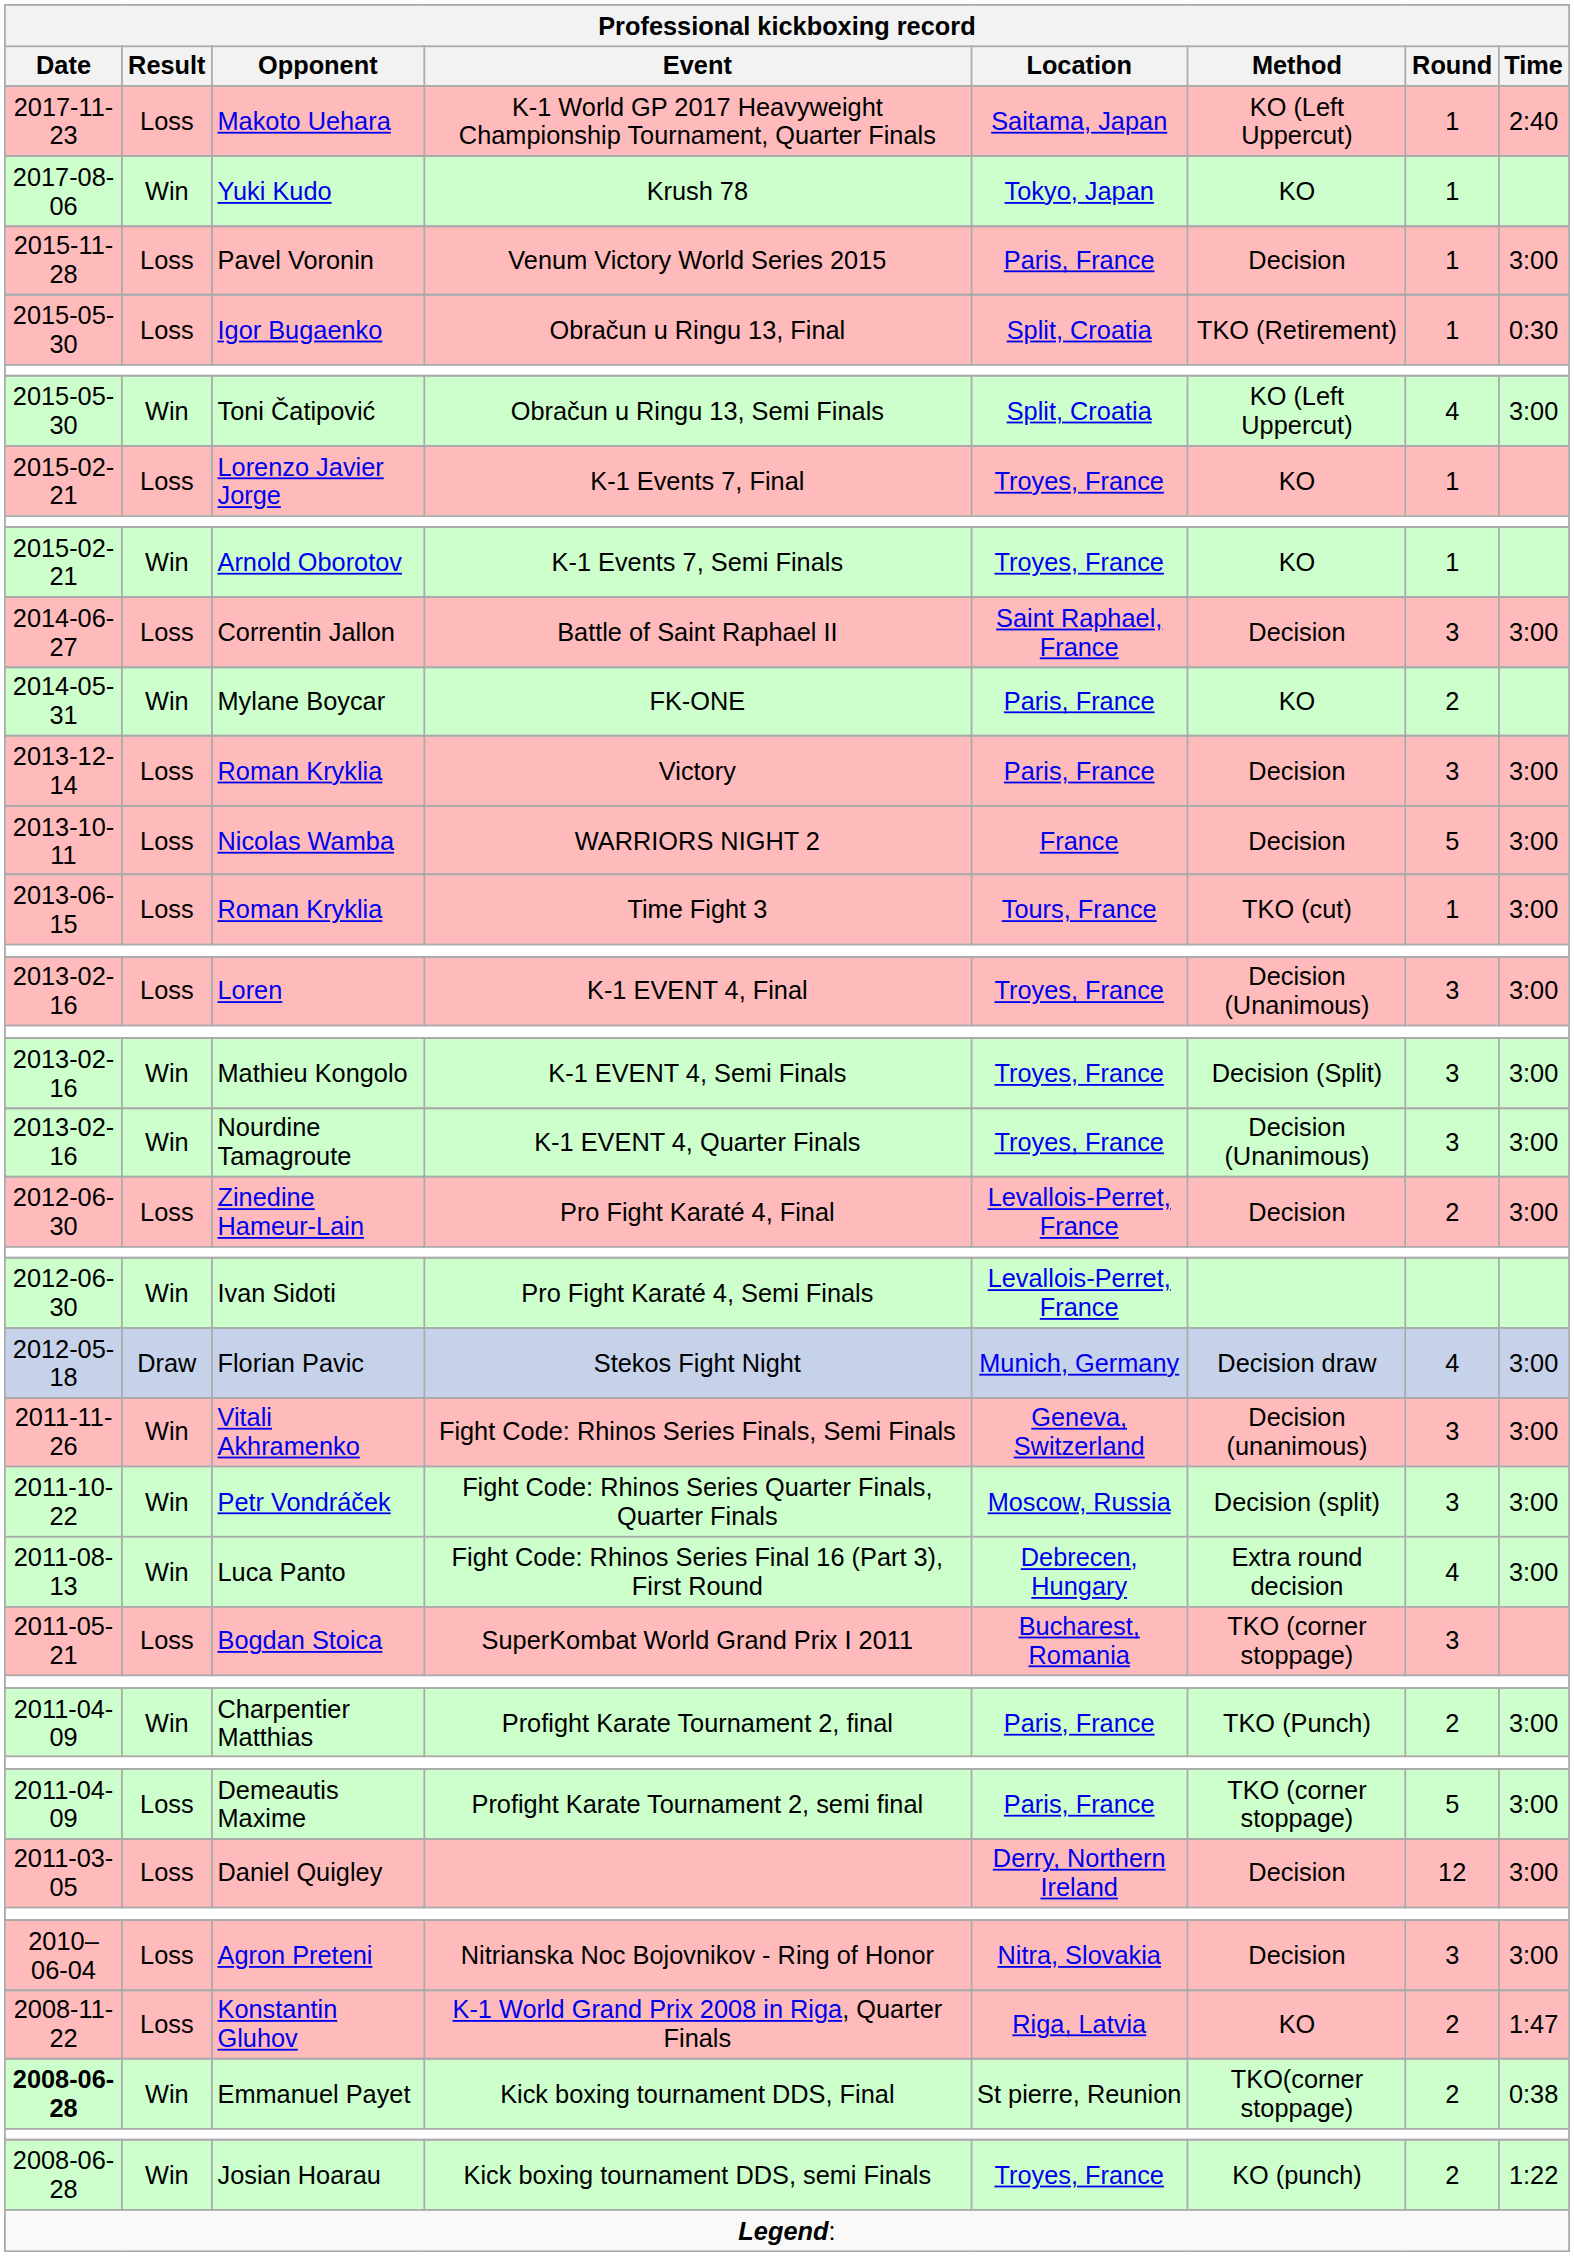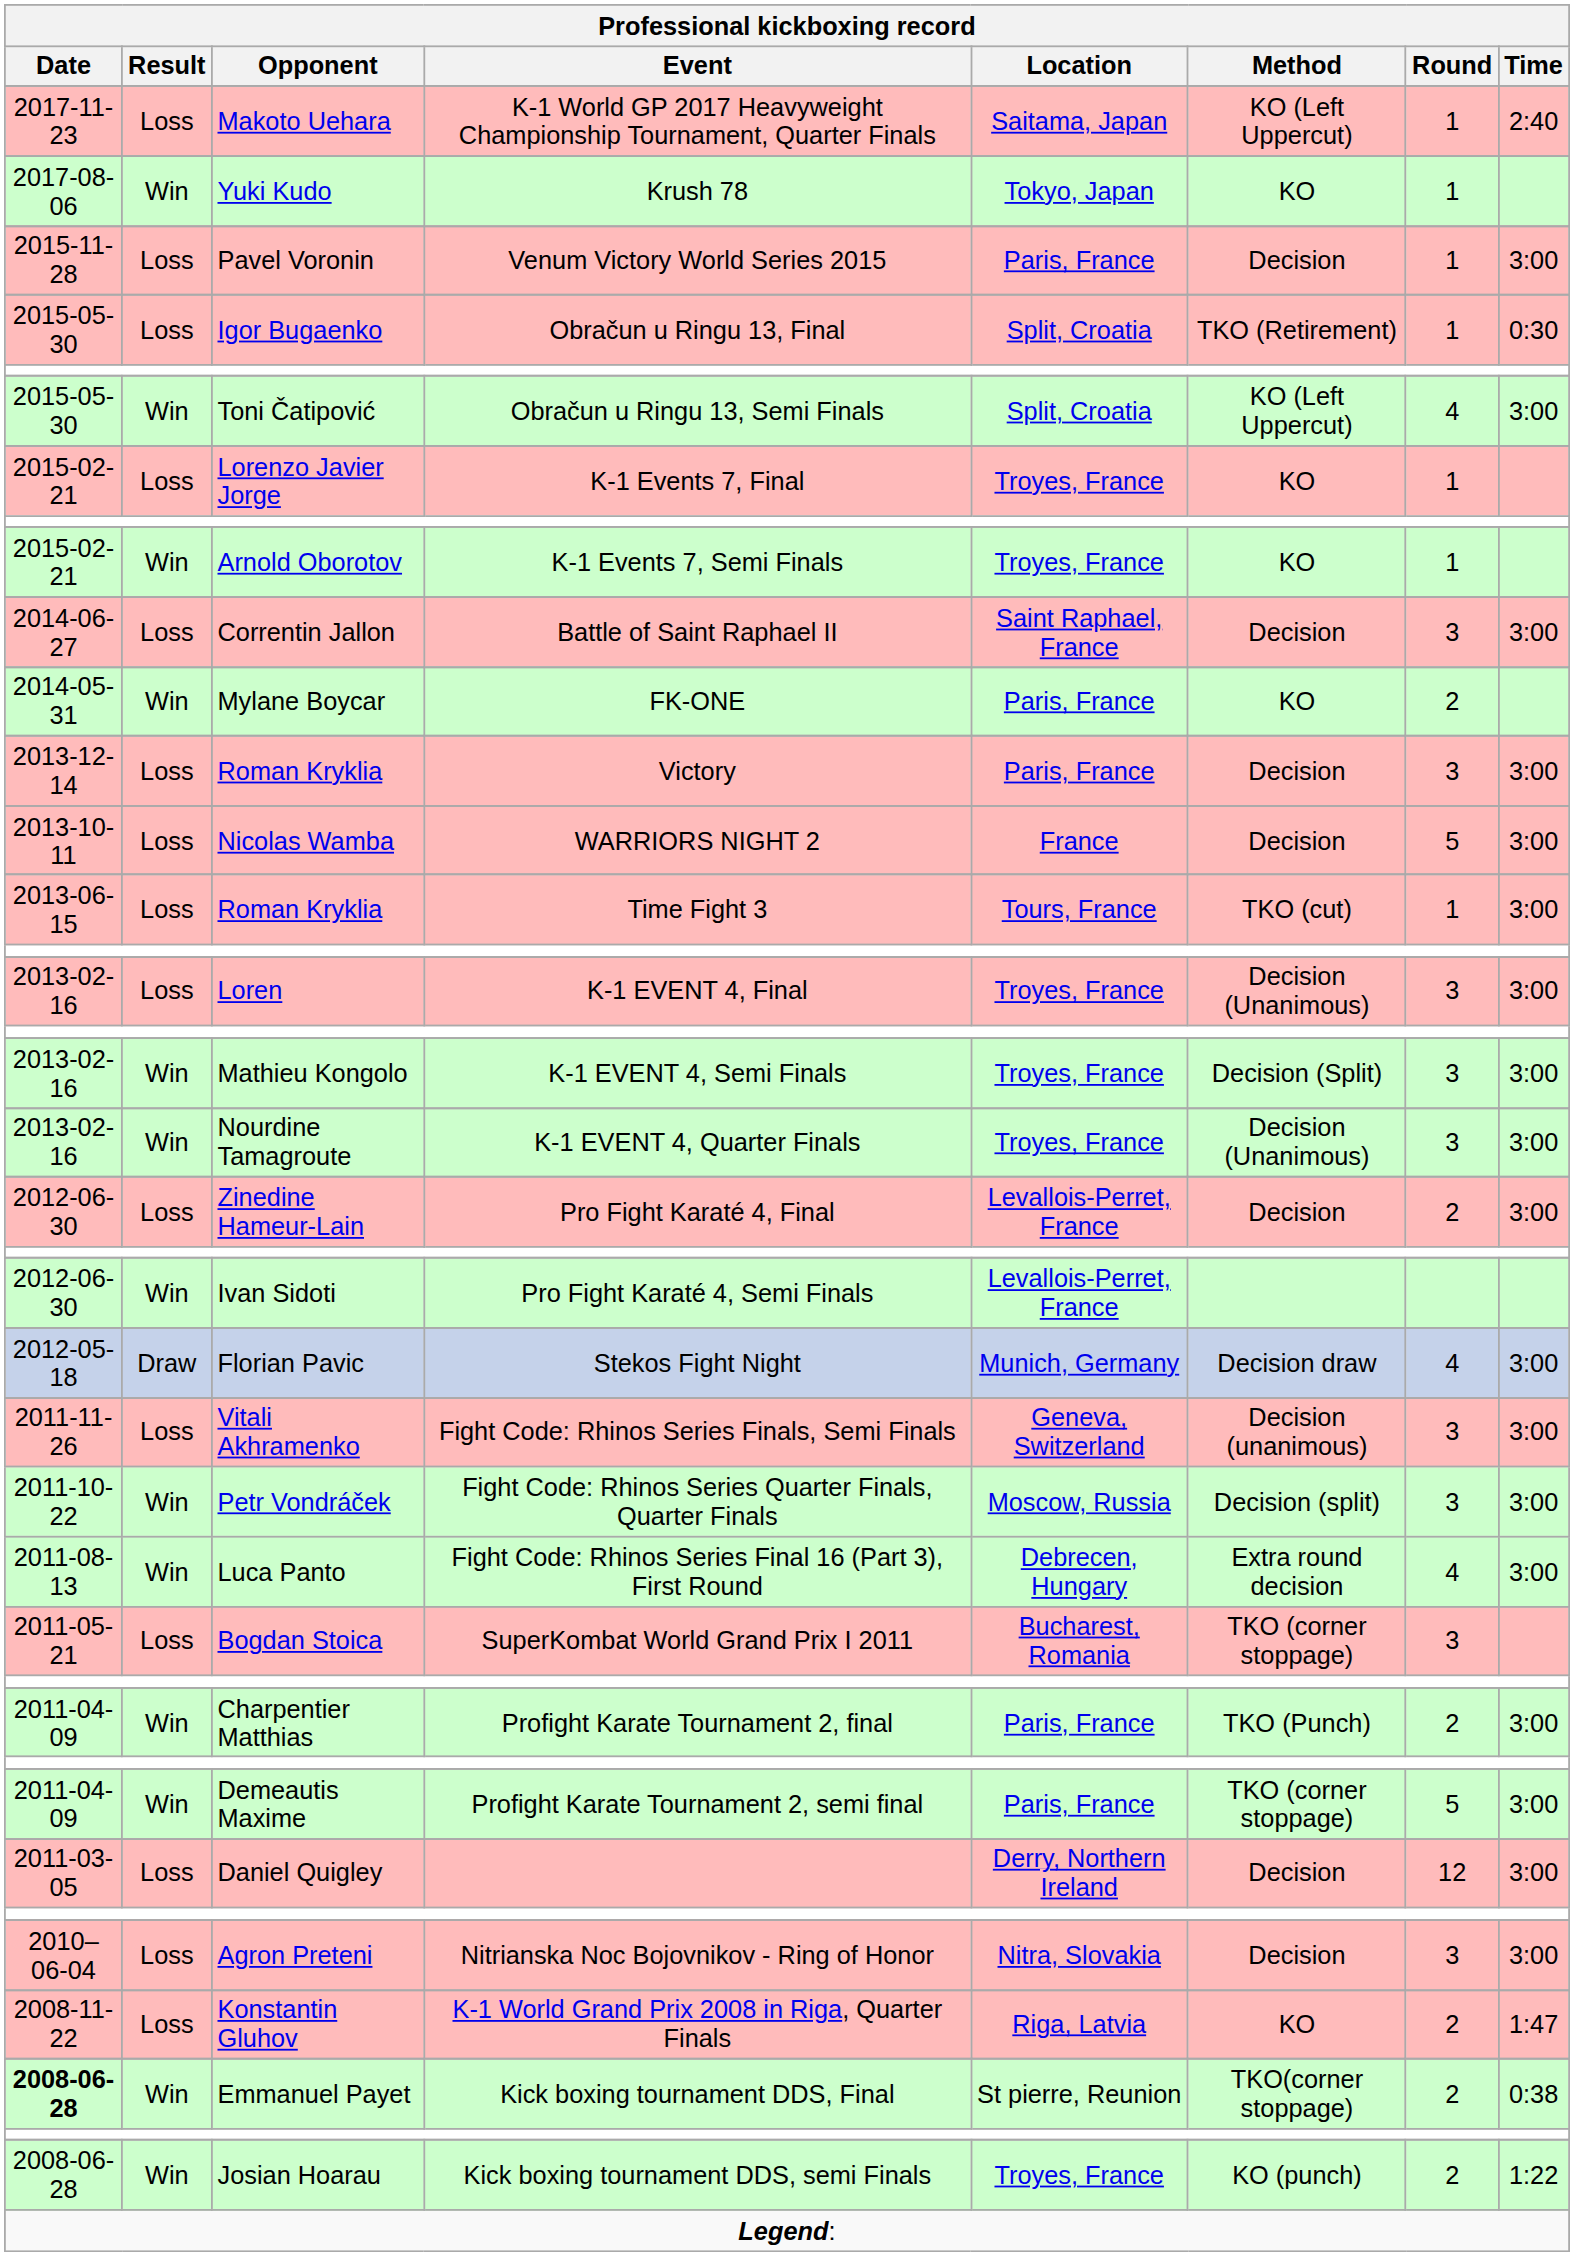 <table class="wikitable collapsible" style="text-align:center; font-size:88%">
 <tr>
 <th colspan=8>Professional kickboxing record</th>
 </tr>
 <tr>
 <th>Date</th>
 <th>Result</th>
 <th>Opponent</th>
 <th>Event</th>
 <th>Location</th>
 <th>Method</th>
 <th>Round</th>
 <th>Time</th>
 </tr>
 <tr>
 </tr>
 <tr align="center" bgcolor="#FFBBBB">
 <td>2017-11-23</td>
 <td>Loss</td>
 <td align=left> <a href='#'>Makoto Uehara</a></td>
 <td>K-1 World GP 2017 Heavyweight Championship Tournament, Quarter Finals</td>
 <td><a href='#'>Saitama, Japan</a></td>
 <td>KO (Left Uppercut)</td>
 <td>1</td>
 <td>2:40</td>
 </tr>
 <tr>
 </tr>
 <tr bgcolor= "#CCFFCC">
 <td>2017-08-06</td>
 <td>Win</td>
 <td align=left> <a href='#'>Yuki Kudo</a></td>
 <td>Krush 78</td>
 <td><a href='#'>Tokyo, Japan</a></td>
 <td>KO</td>
 <td>1</td>
 <td></td>
 </tr>
 <tr |->
 </tr>
 <tr align="center" bgcolor="#FFBBBB">
 <td>2015-11-28</td>
 <td>Loss</td>
 <td align=left> Pavel Voronin</td>
 <td>Venum Victory World Series 2015 </td>
 <td><a href='#'>Paris, France</a></td>
 <td>Decision</td>
 <td>1</td>
 <td>3:00</td>
 </tr>
 <tr>
 </tr>
 <tr bgcolor="#FFBBBB">
 <td>2015-05-30</td>
 <td>Loss</td>
 <td align=left> <a href='#'>Igor Bugaenko</a></td>
 <td>Obračun u Ringu 13, Final</td>
 <td><a href='#'>Split, Croatia</a></td>
 <td>TKO (Retirement)</td>
 <td>1</td>
 <td>0:30</td>
 </tr>
 <tr>
 <th style="background:white" colspan=9></th>
 </tr>
 <tr>
 </tr>
 <tr bgcolor="#CCFFCC">
 <td>2015-05-30</td>
 <td>Win</td>
 <td align=left> Toni Čatipović</td>
 <td>Obračun u Ringu 13, Semi Finals</td>
 <td><a href='#'>Split, Croatia</a></td>
 <td>KO (Left Uppercut)</td>
 <td>4</td>
 <td>3:00</td>
 </tr>
 <tr>
 </tr>
 <tr bgcolor= "#FFBBBB">
 <td>2015-02-21</td>
 <td>Loss</td>
 <td align=left> <a href='#'>Lorenzo Javier Jorge</a></td>
 <td>K-1 Events 7, Final</td>
 <td><a href='#'>Troyes, France</a></td>
 <td>KO</td>
 <td>1</td>
 <td></td>
 </tr>
 <tr>
 <th style="background:white" colspan=9></th>
 </tr>
 <tr>
 </tr>
 <tr bgcolor= "#CCFFCC">
 <td>2015-02-21</td>
 <td>Win</td>
 <td align=left> <a href='#'>Arnold Oborotov</a></td>
 <td>K-1 Events 7, Semi Finals</td>
 <td><a href='#'>Troyes, France</a></td>
 <td>KO</td>
 <td>1</td>
 <td></td>
 </tr>
 <tr>
 </tr>
 <tr bgcolor="#FFBBBB">
 <td>2014-06-27</td>
 <td>Loss</td>
 <td align=left> Correntin Jallon</td>
 <td>Battle of Saint Raphael II</td>
 <td><a href='#'>Saint Raphael, France</a></td>
 <td>Decision</td>
 <td>3</td>
 <td>3:00</td>
 </tr>
 <tr>
 </tr>
 <tr bgcolor="#CCFFCC">
 <td>2014-05-31</td>
 <td>Win</td>
 <td align=left> Mylane Boycar</td>
 <td>FK-ONE</td>
 <td><a href='#'>Paris, France</a></td>
 <td>KO</td>
 <td>2</td>
 <td></td>
 </tr>
 <tr>
 </tr>
 <tr bgcolor="#FFBBBB">
 <td>2013-12-14</td>
 <td>Loss</td>
 <td align=left> <a href='#'>Roman Kryklia</a></td>
 <td>Victory</td>
 <td><a href='#'>Paris, France</a></td>
 <td>Decision</td>
 <td>3</td>
 <td>3:00</td>
 </tr>
 <tr>
 </tr>
 <tr style="text-align:center; background:#FFBBBB">
 <td>2013-10-11</td>
 <td>Loss</td>
 <td align=left> <a href='#'>Nicolas Wamba</a></td>
 <td>WARRIORS NIGHT 2</td>
 <td><a href='#'>France</a></td>
 <td>Decision</td>
 <td>5</td>
 <td>3:00</td>
 </tr>
 <tr>
 </tr>
 <tr bgcolor="#FFBBBB">
 <td>2013-06-15</td>
 <td>Loss</td>
 <td align=left> <a href='#'>Roman Kryklia</a></td>
 <td>Time Fight 3</td>
 <td><a href='#'>Tours, France</a></td>
 <td>TKO (cut)</td>
 <td>1</td>
 <td>3:00</td>
 </tr>
 <tr>
 <th style="background:white" colspan=9></th>
 </tr>
 <tr>
 </tr>
 <tr bgcolor="#FFBBBB">
 <td>2013-02-16</td>
 <td>Loss</td>
 <td align=left> <a href='#'>Loren</a></td>
 <td>K-1 EVENT 4, Final</td>
 <td><a href='#'>Troyes, France</a></td>
 <td>Decision (Unanimous)</td>
 <td>3</td>
 <td>3:00</td>
 </tr>
 <tr>
 <th style="background:white" colspan=9></th>
 </tr>
 <tr>
 </tr>
 <tr bgcolor="#CCFFCC">
 <td>2013-02-16</td>
 <td>Win</td>
 <td align=left> Mathieu Kongolo</td>
 <td>K-1 EVENT 4, Semi Finals</td>
 <td><a href='#'>Troyes, France</a></td>
 <td>Decision (Split)</td>
 <td>3</td>
 <td>3:00</td>
 </tr>
 <tr>
 </tr>
 <tr bgcolor="#CCFFCC">
 <td>2013-02-16</td>
 <td>Win</td>
 <td align=left> Nourdine Tamagroute</td>
 <td>K-1 EVENT 4, Quarter Finals</td>
 <td><a href='#'>Troyes, France</a></td>
 <td>Decision (Unanimous)</td>
 <td>3</td>
 <td>3:00</td>
 </tr>
 <tr>
 </tr>
 <tr bgcolor="#FFBBBB">
 <td>2012-06-30</td>
 <td>Loss</td>
 <td align=left> <a href='#'>Zinedine Hameur-Lain</a></td>
 <td>Pro Fight Karaté 4, Final</td>
 <td><a href='#'>Levallois-Perret, France</a></td>
 <td>Decision</td>
 <td>2</td>
 <td>3:00</td>
 </tr>
 <tr>
 <th style="background:white" colspan=9></th>
 </tr>
 <tr>
 </tr>
 <tr bgcolor="#CCFFCC">
 <td>2012-06-30</td>
 <td>Win</td>
 <td align=left> Ivan Sidoti</td>
 <td>Pro Fight Karaté 4, Semi Finals</td>
 <td><a href='#'>Levallois-Perret, France</a></td>
 <td></td>
 <td></td>
 <td></td>
 </tr>
 <tr>
 </tr>
 <tr bgcolor="#c5d2ea">
 <td>2012-05-18</td>
 <td>Draw</td>
 <td align=left> Florian Pavic</td>
 <td>Stekos Fight Night</td>
 <td><a href='#'>Munich, Germany</a></td>
 <td>Decision draw</td>
 <td>4</td>
 <td>3:00</td>
 </tr>
 <tr>
 </tr>
 <tr bgcolor="#FFBBBB">
 <td>2011-11-26</td>
-<td>Win</td>
+<td>Loss</td>
 <td align=left> <a href='#'>Vitali Akhramenko</a></td>
 <td>Fight Code: Rhinos Series Finals, Semi Finals</td>
 <td><a href='#'>Geneva, Switzerland</a></td>
 <td>Decision (unanimous)</td>
 <td>3</td>
 <td>3:00</td>
 </tr>
 <tr bgcolor="#CCFFCC">
 <td>2011-10-22</td>
 <td>Win</td>
 <td align=left> <a href='#'>Petr Vondráček</a></td>
 <td>Fight Code: Rhinos Series Quarter Finals, Quarter Finals</td>
 <td><a href='#'>Moscow, Russia</a></td>
 <td>Decision (split)</td>
 <td>3</td>
 <td>3:00</td>
 </tr>
 <tr bgcolor="#CCFFCC">
 <td>2011-08-13</td>
 <td>Win</td>
 <td align=left> Luca Panto</td>
 <td>Fight Code: Rhinos Series Final 16 (Part 3), First Round</td>
 <td><a href='#'>Debrecen, Hungary</a></td>
 <td>Extra round decision</td>
 <td>4</td>
 <td>3:00</td>
 </tr>
 <tr bgcolor="#FFBBBB">
 <td>2011-05-21</td>
 <td>Loss</td>
 <td align=left> <a href='#'>Bogdan Stoica</a></td>
 <td>SuperKombat World Grand Prix I 2011</td>
 <td><a href='#'>Bucharest, Romania</a></td>
 <td>TKO (corner stoppage)</td>
 <td>3</td>
 <td></td>
 </tr>
 <tr>
 <th style="background:white" colspan=9></th>
 </tr>
 <tr>
 </tr>
 <tr bgcolor="#CCFFCC">
 <td>2011-04-09</td>
 <td>Win</td>
 <td align=left> Charpentier Matthias</td>
 <td>Profight Karate Tournament 2, final</td>
 <td><a href='#'>Paris, France</a></td>
 <td>TKO (Punch)</td>
 <td>2</td>
 <td>3:00</td>
 </tr>
 <tr>
 <th style="background:white" colspan=9></th>
 </tr>
 <tr>
 </tr>
 <tr bgcolor="#CCFFCC">
 <td>2011-04-09</td>
-<td>Loss</td>
+<td>Win</td>
 <td align=left> Demeautis Maxime</td>
 <td>Profight Karate Tournament 2, semi final</td>
 <td><a href='#'>Paris, France</a></td>
 <td>TKO (corner stoppage)</td>
 <td>5</td>
 <td>3:00</td>
 </tr>
 <tr>
 </tr>
 <tr bgcolor="#FFBBBB">
 <td>2011-03-05</td>
 <td>Loss</td>
 <td align=left> Daniel Quigley</td>
 <td></td>
 <td><a href='#'>Derry, Northern Ireland</a></td>
 <td>Decision</td>
 <td>12</td>
 <td>3:00</td>
 </tr>
 <tr>
 <th style="background:white" colspan=9></th>
 </tr>
 <tr>
 </tr>
 <tr bgcolor="#FFBBBB">
 <td>2010–06-04</td>
 <td>Loss</td>
 <td align=left> <a href='#'>Agron Preteni</a></td>
 <td>Nitrianska Noc Bojovnikov - Ring of Honor</td>
 <td><a href='#'>Nitra, Slovakia</a></td>
 <td>Decision</td>
 <td>3</td>
 <td>3:00</td>
 </tr>
 <tr>
 </tr>
 <tr bgcolor="#FFBBBB">
 <td>2008-11-22</td>
 <td>Loss</td>
 <td align=left> <a href='#'>Konstantin Gluhov</a></td>
 <td><a href='#'>K-1 World Grand Prix 2008 in Riga</a>, Quarter Finals</td>
 <td><a href='#'>Riga, Latvia</a></td>
 <td>KO</td>
 <td>2</td>
 <td>1:47</td>
 </tr>
 <tr>
 </tr>
 <tr bgcolor="#CCFFCC">
 <td><strong>2008-06-28</strong></td>
 <td>Win</td>
 <td align=left> Emmanuel Payet</td>
 <td>Kick boxing tournament DDS, Final</td>
 <td>St pierre, Reunion</td>
 <td>TKO(corner stoppage)</td>
 <td>2</td>
 <td>0:38</td>
 </tr>
 <tr>
 <th style="background:white" colspan=9></th>
 </tr>
 <tr>
 </tr>
 <tr bgcolor="#CCFFCC">
 <td>2008-06-28</td>
 <td>Win</td>
 <td align=left> Josian Hoarau</td>
 <td>Kick boxing tournament DDS, semi Finals</td>
 <td><a href='#'>Troyes, France</a></td>
 <td>KO (punch)</td>
 <td>2</td>
 <td>1:22</td>
 </tr>
 <tr>
 <td colspan=8><strong><em>Legend</em></strong>:    </td>
 </tr>
 </table>
